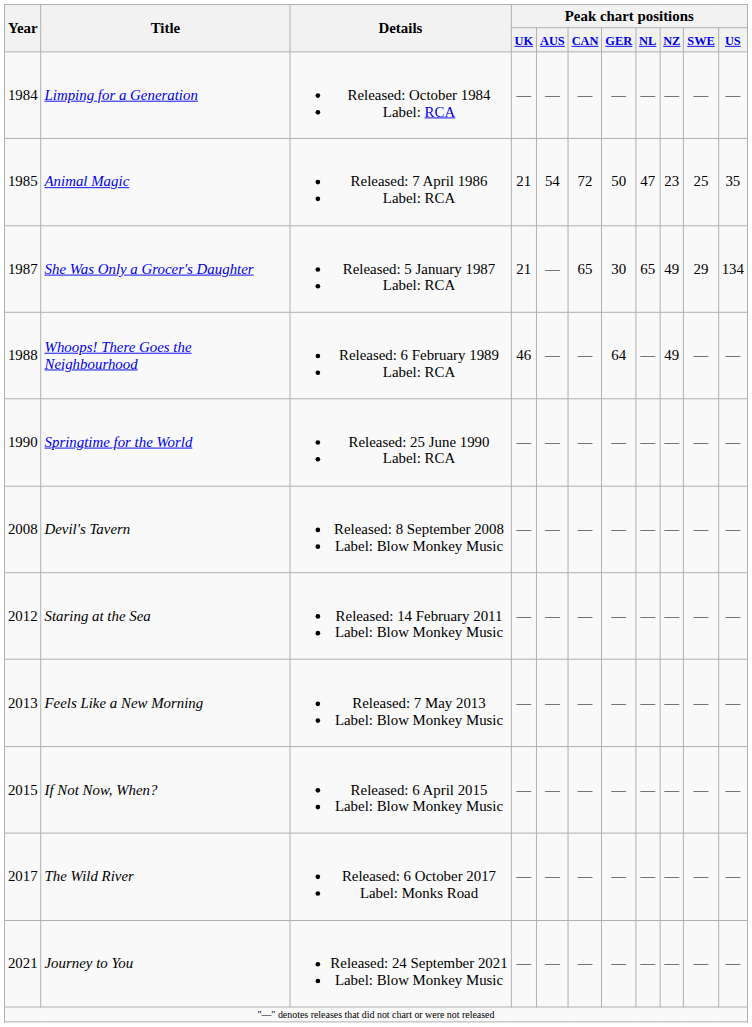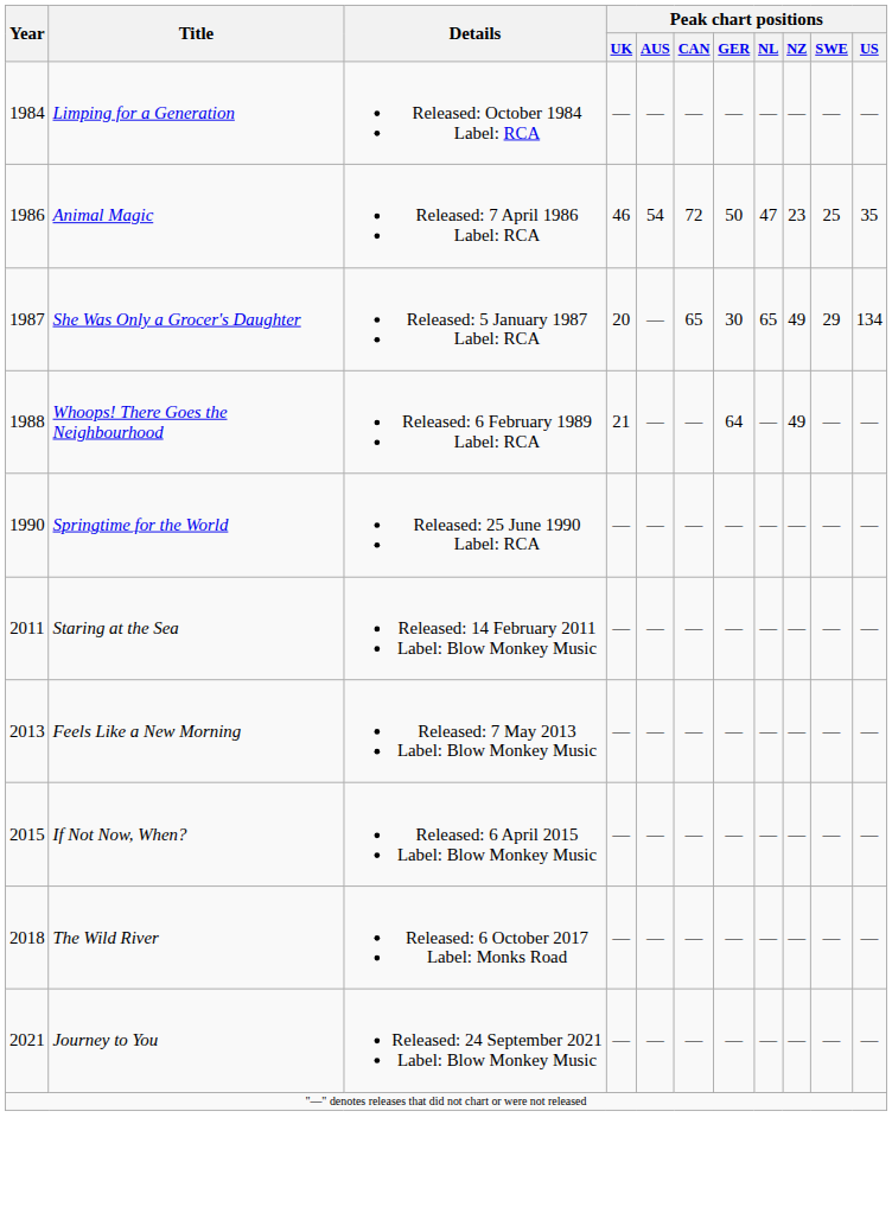 <table class="wikitable" style="text-align:center">
 <tr>
 <th rowspan="2">Year</th>
 <th rowspan="2" style="width:260px;">Title</th>
 <th rowspan="2">Details</th>
 <th colspan="8">Peak chart positions</th>
 </tr>
 <tr>
 <th><small><a href='#'>UK</a></small><br></th>
 <th><small><a href='#'>AUS</a></small><br></th>
 <th><small><a href='#'>CAN</a></small><br></th>
 <th><small><a href='#'>GER</a></small><br></th>
 <th><small><a href='#'>NL</a></small><br></th>
 <th><small><a href='#'>NZ</a></small><br></th>
 <th><small><a href='#'>SWE</a></small><br></th>
 <th><small><a href='#'>US</a></small><br></th>
 </tr>
 <tr>
 <td>1984</td>
 <td align="left"><em><a href='#'>Limping for a Generation</a></em></td>
 <td><br><ul><li>Released: October 1984</li><li>Label: <a href='#'>RCA</a></li></ul></td>
 <td>—</td>
 <td>—</td>
 <td>—</td>
 <td>—</td>
 <td>—</td>
 <td>—</td>
 <td>—</td>
 <td>—</td>
 </tr>
 <tr>
-<td>1985</td>
+<td>1986</td>
 <td align="left"><em><a href='#'>Animal Magic</a></em></td>
 <td><br><ul><li>Released: 7 April 1986</li><li>Label: RCA</li></ul></td>
-<td>21</td>
+<td>46</td>
 <td>54</td>
 <td>72</td>
 <td>50</td>
 <td>47</td>
 <td>23</td>
 <td>25</td>
 <td>35</td>
 </tr>
 <tr>
 <td>1987</td>
 <td align="left"><em><a href='#'>She Was Only a Grocer's Daughter</a></em></td>
 <td><br><ul><li>Released: 5 January 1987</li><li>Label: RCA</li></ul></td>
-<td>21</td>
+<td>20</td>
 <td>—</td>
 <td>65</td>
 <td>30</td>
 <td>65</td>
 <td>49</td>
 <td>29</td>
 <td>134</td>
 </tr>
 <tr>
 <td>1988</td>
 <td align="left"><em><a href='#'>Whoops! There Goes the Neighbourhood</a></em></td>
 <td><br><ul><li>Released: 6 February 1989</li><li>Label: RCA</li></ul></td>
-<td>46</td>
+<td>21</td>
 <td>—</td>
 <td>—</td>
 <td>64</td>
 <td>—</td>
 <td>49</td>
 <td>—</td>
 <td>—</td>
 </tr>
 <tr>
 <td>1990</td>
 <td align="left"><em><a href='#'>Springtime for the World</a></em></td>
 <td><br><ul><li>Released: 25 June 1990</li><li>Label: RCA</li></ul></td>
 <td>—</td>
 <td>—</td>
 <td>—</td>
 <td>—</td>
 <td>—</td>
 <td>—</td>
 <td>—</td>
 <td>—</td>
 </tr>
 <tr>
-<td>2008</td>
-<td align="left"><em>Devil's Tavern</em></td>
-<td><br><ul><li>Released: 8 September 2008</li><li>Label: Blow Monkey Music</li></ul></td>
-<td>—</td>
-<td>—</td>
-<td>—</td>
-<td>—</td>
-<td>—</td>
-<td>—</td>
-<td>—</td>
-<td>—</td>
-</tr>
-<tr>
-<td>2012</td>
+<td>2011</td>
 <td align="left"><em>Staring at the Sea</em></td>
 <td><br><ul><li>Released: 14 February 2011</li><li>Label: Blow Monkey Music</li></ul></td>
 <td>—</td>
 <td>—</td>
 <td>—</td>
 <td>—</td>
 <td>—</td>
 <td>—</td>
 <td>—</td>
 <td>—</td>
 </tr>
 <tr>
 <td>2013</td>
 <td align="left"><em>Feels Like a New Morning</em></td>
 <td><br><ul><li>Released: 7 May 2013</li><li>Label: Blow Monkey Music</li></ul></td>
 <td>—</td>
 <td>—</td>
 <td>—</td>
 <td>—</td>
 <td>—</td>
 <td>—</td>
 <td>—</td>
 <td>—</td>
 </tr>
 <tr>
 <td>2015</td>
 <td align="left"><em>If Not Now, When?</em></td>
 <td><br><ul><li>Released: 6 April 2015</li><li>Label: Blow Monkey Music</li></ul></td>
 <td>—</td>
 <td>—</td>
 <td>—</td>
 <td>—</td>
 <td>—</td>
 <td>—</td>
 <td>—</td>
 <td>—</td>
 </tr>
 <tr>
-<td>2017</td>
+<td>2018</td>
 <td align="left"><em>The Wild River</em></td>
 <td><br><ul><li>Released: 6 October 2017</li><li>Label: Monks Road</li></ul></td>
 <td>—</td>
 <td>—</td>
 <td>—</td>
 <td>—</td>
 <td>—</td>
 <td>—</td>
 <td>—</td>
 <td>—</td>
 </tr>
 <tr>
 <td>2021</td>
 <td align="left"><em>Journey to You</em></td>
 <td><br><ul><li>Released: 24 September 2021</li><li>Label: Blow Monkey Music</li></ul></td>
 <td>—</td>
 <td>—</td>
 <td>—</td>
 <td>—</td>
 <td>—</td>
 <td>—</td>
 <td>—</td>
 <td>—</td>
 </tr>
 <tr>
 <td colspan="11" style="font-size:8pt">"—" denotes releases that did not chart or were not released</td>
 </tr>
 </table>
